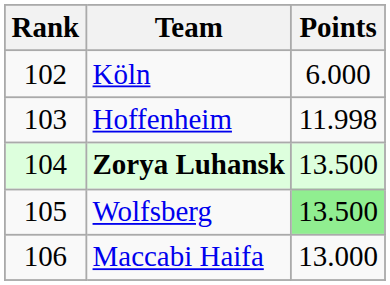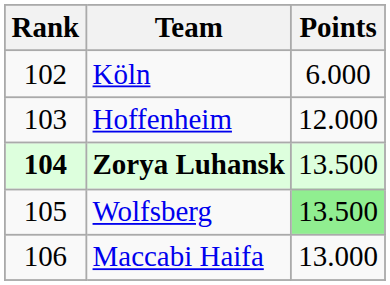 <table class="wikitable" style="text-align: center;">
 <tr>
 <th>Rank</th>
 <th>Team</th>
 <th>Points</th>
 </tr>
 <tr>
 <td>102</td>
 <td align=left> <a href='#'>Köln</a></td>
 <td>6.000</td>
 </tr>
 <tr>
 <td>103</td>
 <td align=left> <a href='#'>Hoffenheim</a></td>
-<td>11.998</td>
+<td>12.000</td>
 </tr>
 <tr bgcolor="#ddffdd">
-<td>104</td>
+<td><strong>104</strong></td>
 <td align=left> <strong>Zorya Luhansk</strong></td>
 <td>13.500</td>
 </tr>
 <tr>
 <td>105</td>
 <td align=left> <a href='#'>Wolfsberg</a></td>
 <td style="background: lightgreen;">13.500</td>
 </tr>
 <tr>
 <td>106</td>
 <td align=left> <a href='#'>Maccabi Haifa</a></td>
 <td>13.000</td>
 </tr>
 </table>
